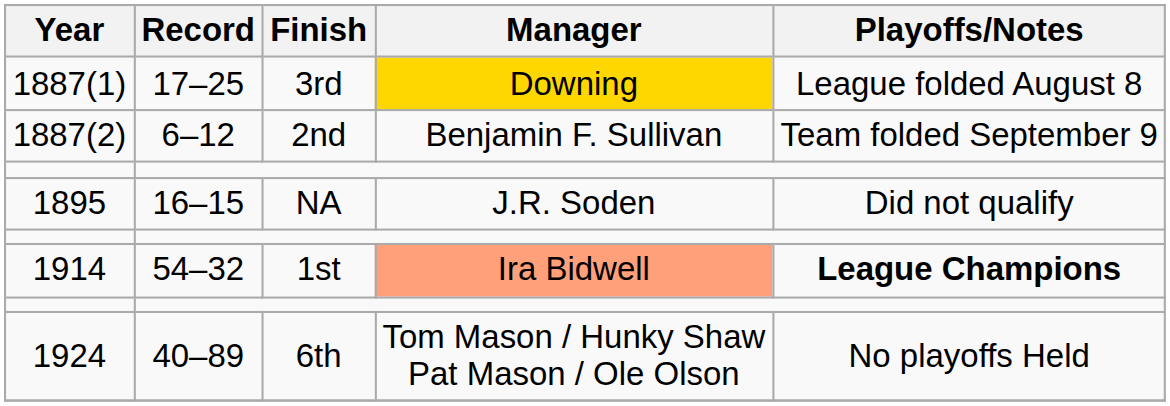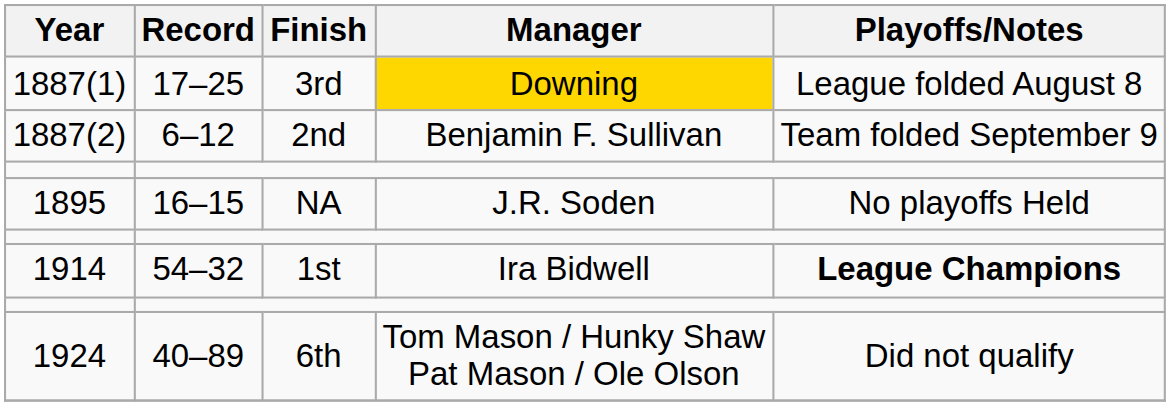 <table class="wikitable" style="text-align:center">
 <tr>
 <th>Year</th>
 <th>Record</th>
 <th>Finish</th>
 <th>Manager</th>
 <th>Playoffs/Notes</th>
 </tr>
 <tr align=center>
 <td>1887(1)</td>
 <td>17–25</td>
 <td>3rd</td>
 <td style="background: gold;">Downing</td>
 <td>League folded August 8</td>
 </tr>
 <tr align=center>
 <td>1887(2)</td>
 <td>6–12</td>
 <td>2nd</td>
 <td>Benjamin F. Sullivan</td>
 <td>Team folded September 9</td>
 </tr>
 <tr align=center>
 <td></td>
 </tr>
 <tr align=center>
 <td>1895</td>
 <td>16–15</td>
 <td>NA</td>
 <td>J.R. Soden</td>
-<td>Did not qualify</td>
+<td>No playoffs Held</td>
 </tr>
 <tr align=center>
 <td></td>
 </tr>
 <tr align=center>
 <td>1914</td>
 <td>54–32</td>
 <td>1st</td>
-<td style="background: lightsalmon;">Ira Bidwell</td>
+<td>Ira Bidwell</td>
 <td><strong>League Champions</strong></td>
 </tr>
 <tr align=center>
 <td></td>
 </tr>
 <tr align=center>
 <td>1924</td>
 <td>40–89</td>
 <td>6th</td>
 <td>Tom Mason / Hunky Shaw <br> Pat Mason / Ole Olson</td>
-<td>No playoffs Held</td>
+<td>Did not qualify</td>
 </tr>
 <tr align=center>
 </tr>
 </table>
